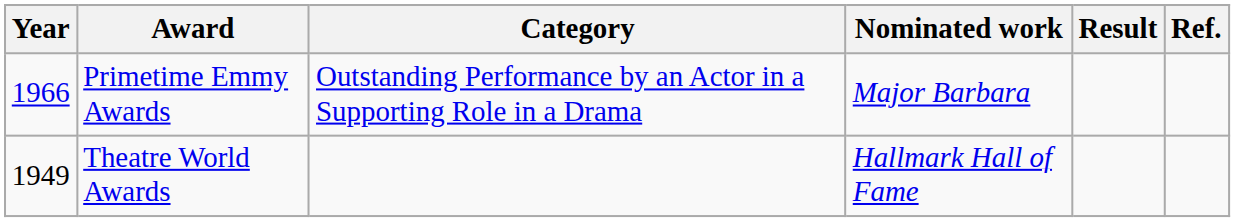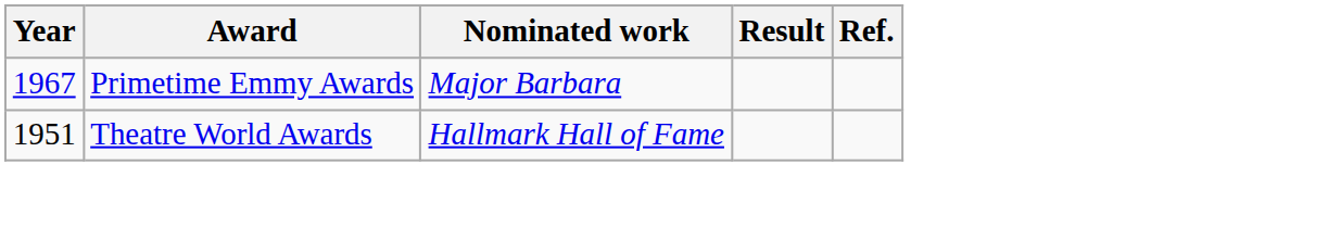 <table class="wikitable" style="font-size: 90%;">
 <tr>
 <th>Year</th>
 <th>Award</th>
-<th>Category</th>
 <th>Nominated work</th>
 <th>Result</th>
 <th>Ref.</th>
 </tr>
 <tr>
-<td><a href='#'>1966</a></td>
+<td><a href='#'>1967</a></td>
 <td><a href='#'>Primetime Emmy Awards</a></td>
-<td><a href='#'>Outstanding Performance by an Actor in a Supporting Role in a Drama</a></td>
 <td><em><a href='#'>Major Barbara</a></em></td>
 <td></td>
 <td align="center"></td>
 </tr>
 <tr>
-<td>1949</td>
+<td>1951</td>
 <td><a href='#'>Theatre World Awards</a></td>
-<td></td>
 <td><em><a href='#'>Hallmark Hall of Fame</a></em> </td>
 <td></td>
 <td align="center"></td>
 </tr>
 </table>
